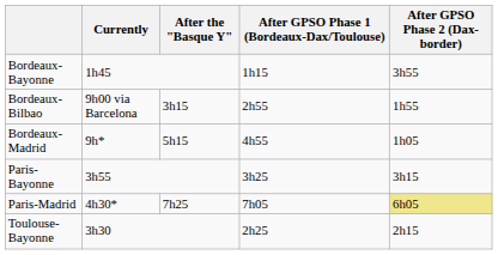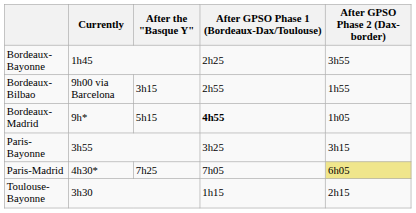 <table class="wikitable">
 <tr>
 <th></th>
 <th>Currently</th>
 <th>After the "Basque Y"</th>
 <th>After GPSO Phase 1 (Bordeaux-Dax/Toulouse)</th>
 <th>After GPSO Phase 2 (Dax-border)</th>
 </tr>
 <tr>
 <td>Bordeaux-Bayonne</td>
 <td colspan="2">1h45</td>
-<td>1h15</td>
+<td>2h25</td>
 <td>3h55</td>
 </tr>
 <tr>
 <td>Bordeaux-Bilbao</td>
 <td>9h00 via Barcelona</td>
 <td>3h15</td>
 <td>2h55</td>
 <td>1h55</td>
 </tr>
 <tr>
 <td>Bordeaux-Madrid</td>
 <td>9h*</td>
 <td>5h15</td>
-<td>4h55</td>
+<td><strong>4h55</strong></td>
 <td>1h05</td>
 </tr>
 <tr>
 <td>Paris-Bayonne</td>
 <td colspan="2">3h55</td>
 <td>3h25</td>
 <td>3h15</td>
 </tr>
 <tr>
 <td>Paris-Madrid</td>
 <td>4h30*</td>
 <td>7h25</td>
 <td>7h05</td>
 <td style="background: khaki;">6h05</td>
 </tr>
 <tr>
 <td>Toulouse-Bayonne</td>
 <td colspan="2">3h30</td>
-<td>2h25</td>
+<td>1h15</td>
 <td>2h15</td>
 </tr>
 </table>
